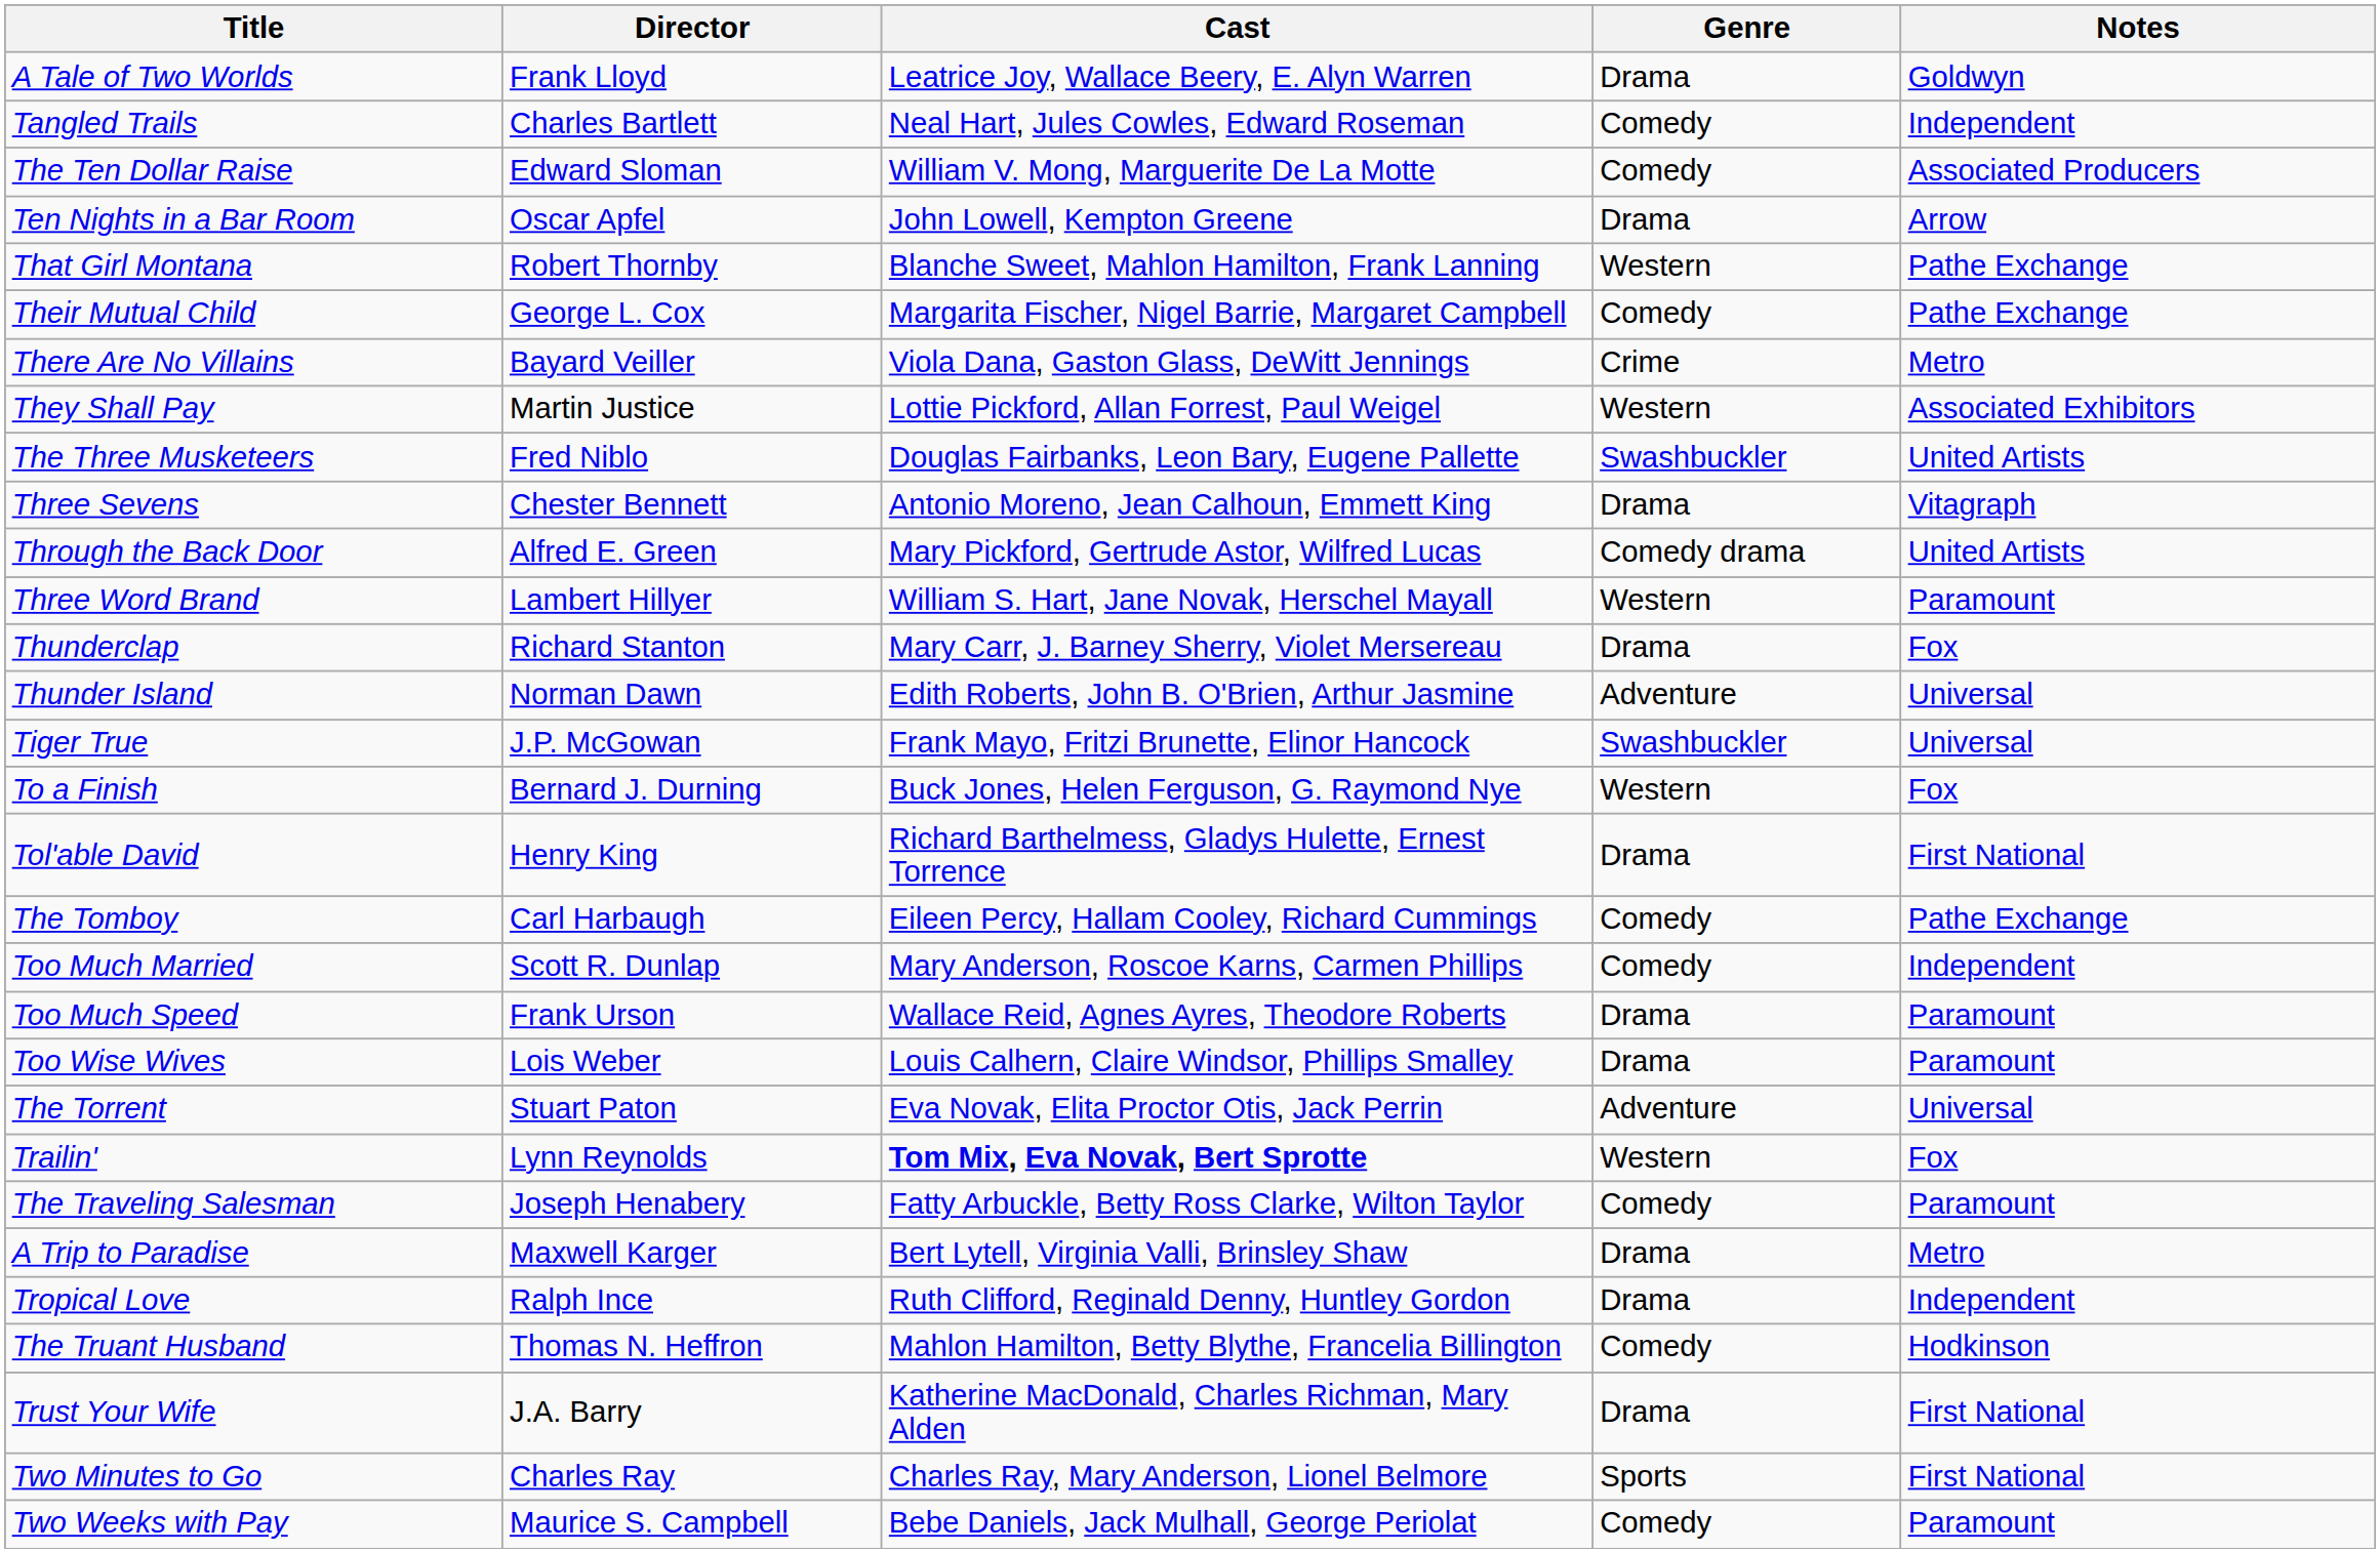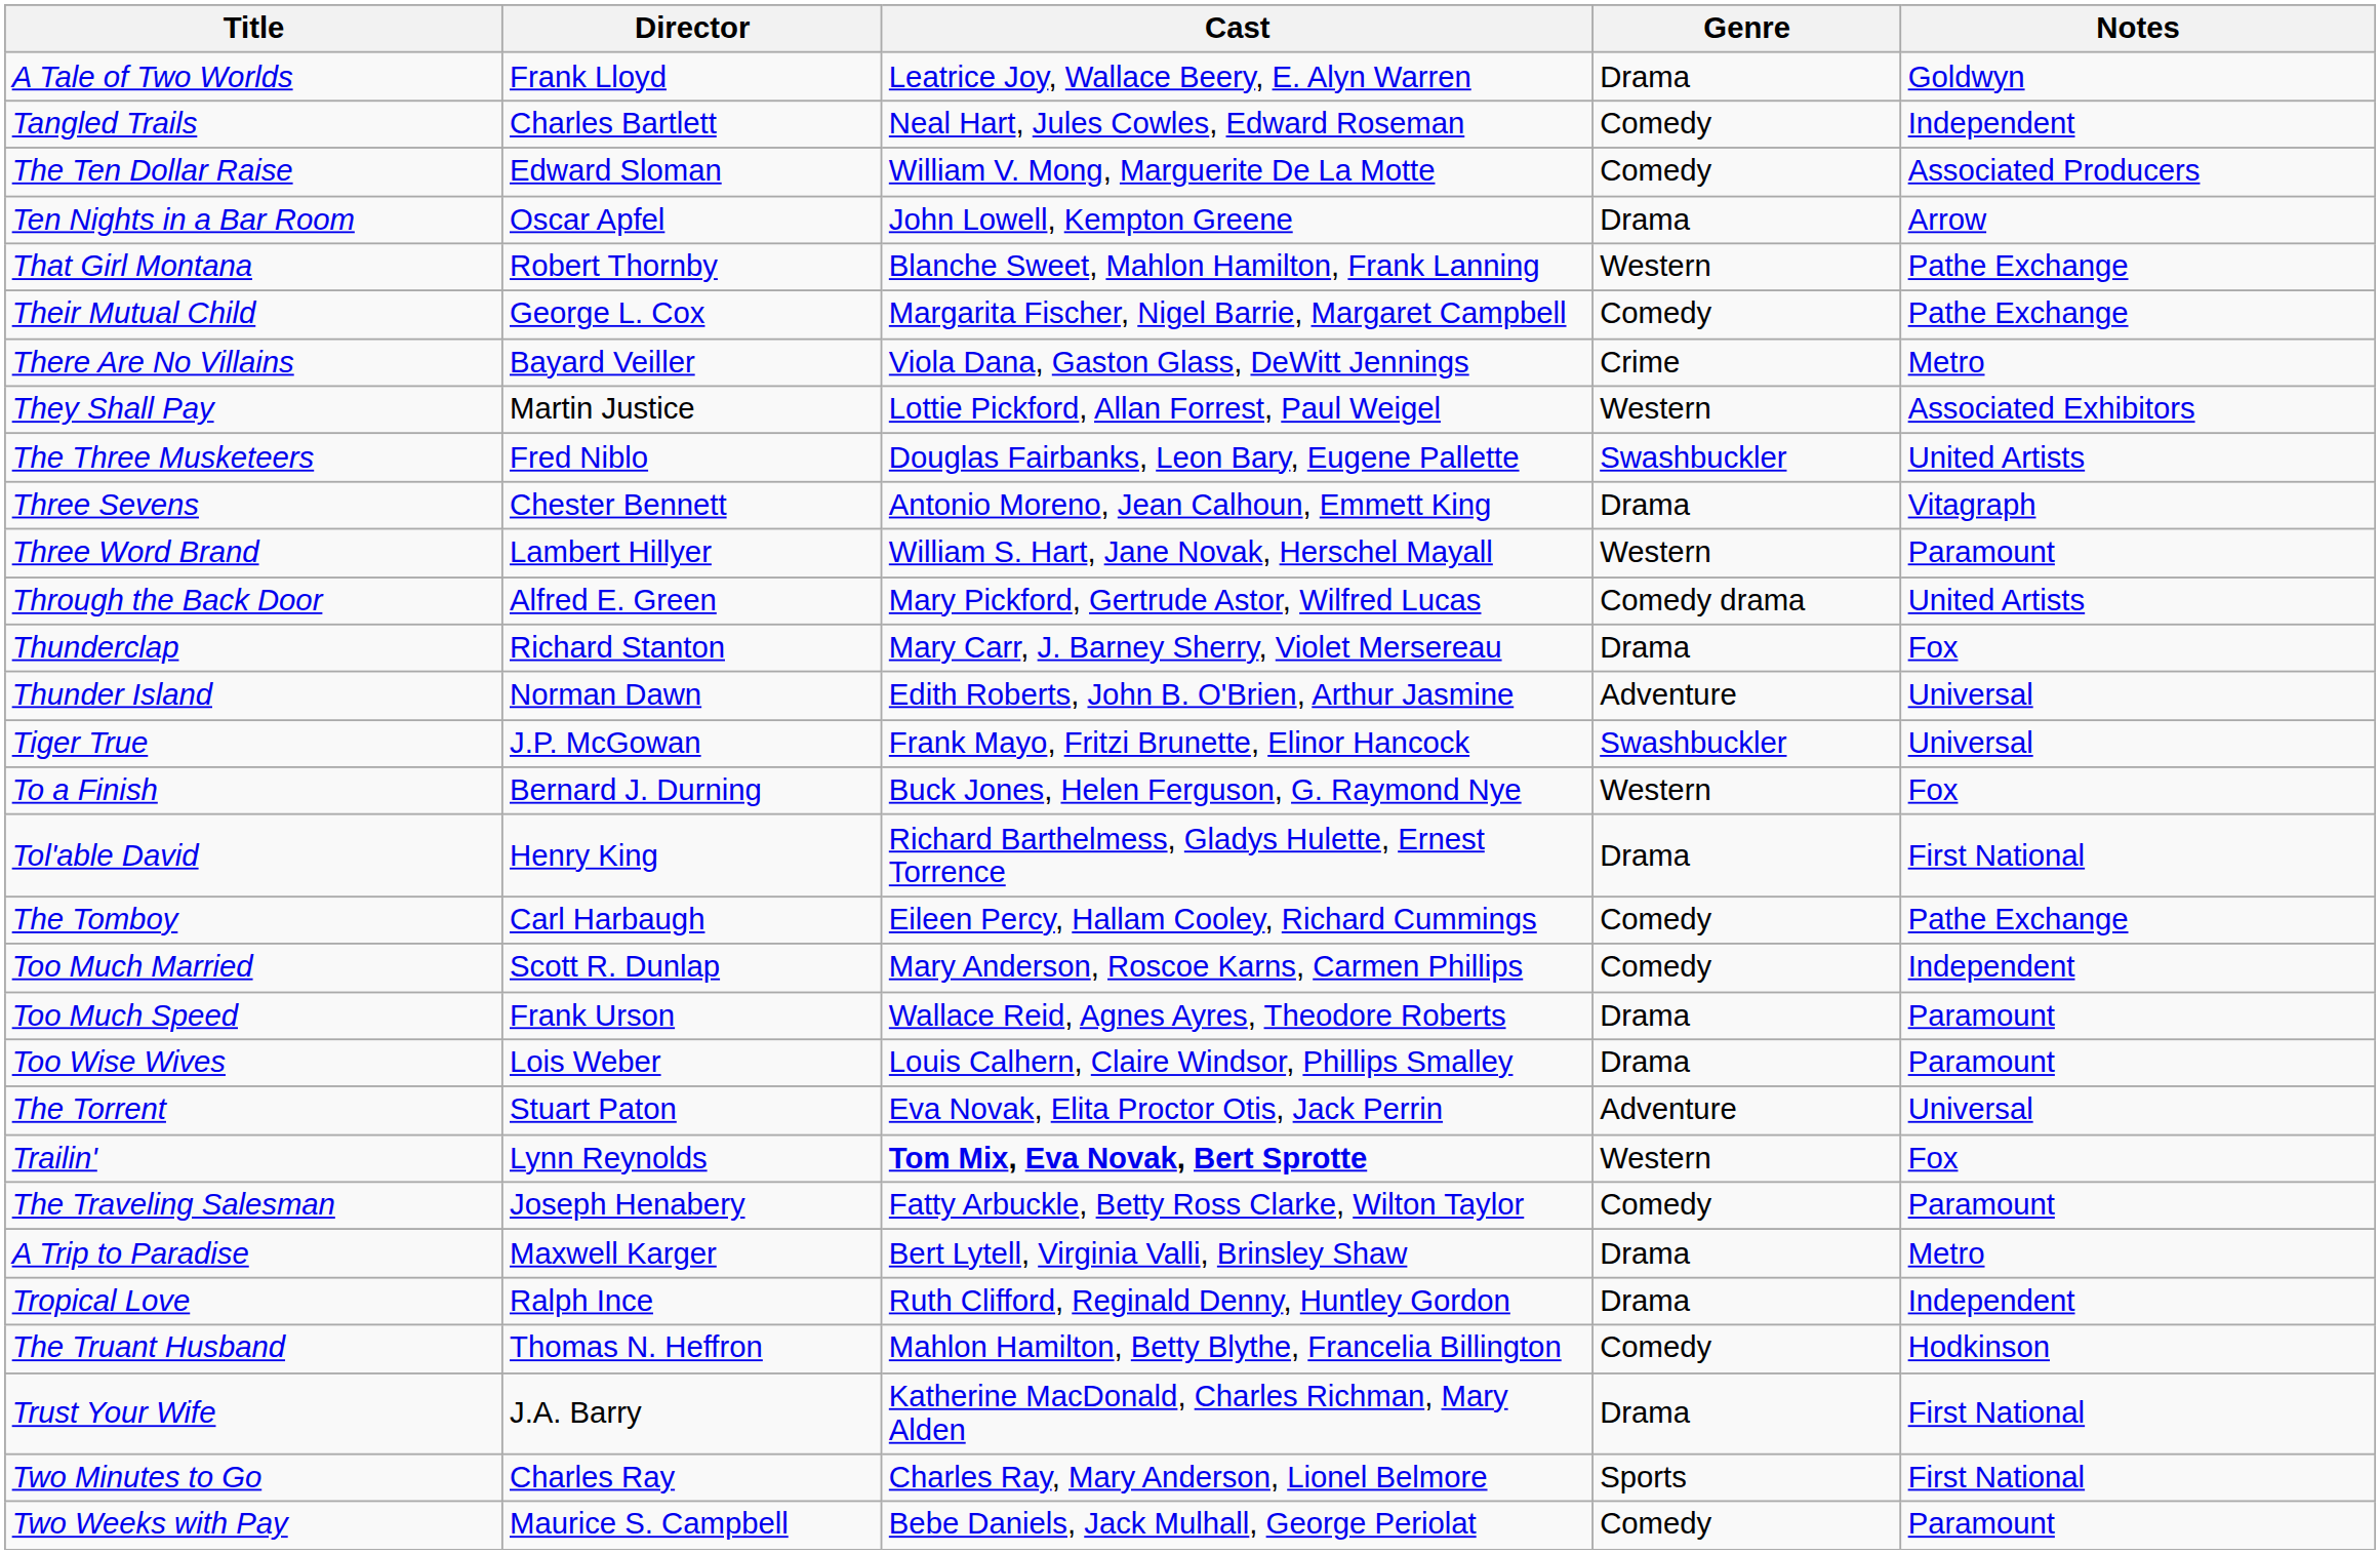 <table class="wikitable" style="width:100%;">
 <tr>
 <th style="width:21%;">Title</th>
 <th style="width:16%;">Director</th>
 <th style="width:30%;">Cast</th>
 <th style="width:13%;">Genre</th>
 <th style="width:20%;">Notes</th>
 </tr>
 <tr>
 <td><em><a href='#'>A Tale of Two Worlds</a></em></td>
 <td><a href='#'>Frank Lloyd</a></td>
 <td><a href='#'>Leatrice Joy</a>, <a href='#'>Wallace Beery</a>, <a href='#'>E. Alyn Warren</a></td>
 <td>Drama</td>
 <td><a href='#'>Goldwyn</a></td>
 </tr>
 <tr>
 <td><em><a href='#'>Tangled Trails</a></em></td>
 <td><a href='#'>Charles Bartlett</a></td>
 <td><a href='#'>Neal Hart</a>, <a href='#'>Jules Cowles</a>, <a href='#'>Edward Roseman</a></td>
 <td>Comedy</td>
 <td><a href='#'>Independent</a></td>
 </tr>
 <tr>
 <td><em><a href='#'>The Ten Dollar Raise</a></em></td>
 <td><a href='#'>Edward Sloman</a></td>
 <td><a href='#'>William V. Mong</a>, <a href='#'>Marguerite De La Motte</a></td>
 <td>Comedy</td>
 <td><a href='#'>Associated Producers</a></td>
 </tr>
 <tr>
 <td><em><a href='#'>Ten Nights in a Bar Room</a></em></td>
 <td><a href='#'>Oscar Apfel</a></td>
 <td><a href='#'>John Lowell</a>, <a href='#'>Kempton Greene</a></td>
 <td>Drama</td>
 <td><a href='#'>Arrow</a></td>
 </tr>
 <tr>
 <td><em><a href='#'>That Girl Montana</a></em></td>
 <td><a href='#'>Robert Thornby</a></td>
 <td><a href='#'>Blanche Sweet</a>, <a href='#'>Mahlon Hamilton</a>, <a href='#'>Frank Lanning</a></td>
 <td>Western</td>
 <td><a href='#'>Pathe Exchange</a></td>
 </tr>
 <tr>
 <td><em><a href='#'>Their Mutual Child</a></em></td>
 <td><a href='#'>George L. Cox</a></td>
 <td><a href='#'>Margarita Fischer</a>, <a href='#'>Nigel Barrie</a>, <a href='#'>Margaret Campbell</a></td>
 <td>Comedy</td>
 <td><a href='#'>Pathe Exchange</a></td>
 </tr>
 <tr>
 <td><em><a href='#'>There Are No Villains</a></em></td>
 <td><a href='#'>Bayard Veiller</a></td>
 <td><a href='#'>Viola Dana</a>, <a href='#'>Gaston Glass</a>, <a href='#'>DeWitt Jennings</a></td>
 <td>Crime</td>
 <td><a href='#'>Metro</a></td>
 </tr>
 <tr>
 <td><em><a href='#'>They Shall Pay</a></em></td>
 <td>Martin Justice</td>
 <td><a href='#'>Lottie Pickford</a>, <a href='#'>Allan Forrest</a>, <a href='#'>Paul Weigel</a></td>
 <td>Western</td>
 <td><a href='#'>Associated Exhibitors</a></td>
 </tr>
 <tr>
 <td><em><a href='#'>The Three Musketeers</a></em></td>
 <td><a href='#'>Fred Niblo</a></td>
 <td><a href='#'>Douglas Fairbanks</a>, <a href='#'>Leon Bary</a>, <a href='#'>Eugene Pallette</a></td>
 <td><a href='#'>Swashbuckler</a></td>
 <td><a href='#'>United Artists</a></td>
 </tr>
 <tr>
 <td><em><a href='#'>Three Sevens</a></em></td>
 <td><a href='#'>Chester Bennett</a></td>
 <td><a href='#'>Antonio Moreno</a>, <a href='#'>Jean Calhoun</a>, <a href='#'>Emmett King</a></td>
 <td>Drama</td>
 <td><a href='#'>Vitagraph</a></td>
 </tr>
 <tr>
+<td><em><a href='#'>Three Word Brand</a></em></td>
+<td><a href='#'>Lambert Hillyer</a></td>
+<td><a href='#'>William S. Hart</a>, <a href='#'>Jane Novak</a>, <a href='#'>Herschel Mayall</a></td>
+<td>Western</td>
+<td><a href='#'>Paramount</a></td>
+</tr>
+<tr>
 <td><em><a href='#'>Through the Back Door</a></em></td>
 <td><a href='#'>Alfred E. Green</a></td>
 <td><a href='#'>Mary Pickford</a>, <a href='#'>Gertrude Astor</a>, <a href='#'>Wilfred Lucas</a></td>
 <td>Comedy drama</td>
 <td><a href='#'>United Artists</a></td>
-</tr>
-<tr>
-<td><em><a href='#'>Three Word Brand</a></em></td>
-<td><a href='#'>Lambert Hillyer</a></td>
-<td><a href='#'>William S. Hart</a>, <a href='#'>Jane Novak</a>, <a href='#'>Herschel Mayall</a></td>
-<td>Western</td>
-<td><a href='#'>Paramount</a></td>
 </tr>
 <tr>
 <td><em><a href='#'>Thunderclap</a></em></td>
 <td><a href='#'>Richard Stanton</a></td>
 <td><a href='#'>Mary Carr</a>, <a href='#'>J. Barney Sherry</a>, <a href='#'>Violet Mersereau</a></td>
 <td>Drama</td>
 <td><a href='#'>Fox</a></td>
 </tr>
 <tr>
 <td><em><a href='#'>Thunder Island</a></em></td>
 <td><a href='#'>Norman Dawn</a></td>
 <td><a href='#'>Edith Roberts</a>, <a href='#'>John B. O'Brien</a>, <a href='#'>Arthur Jasmine</a></td>
 <td>Adventure</td>
 <td><a href='#'>Universal</a></td>
 </tr>
 <tr>
 <td><em><a href='#'>Tiger True</a></em></td>
 <td><a href='#'>J.P. McGowan</a></td>
 <td><a href='#'>Frank Mayo</a>, <a href='#'>Fritzi Brunette</a>, <a href='#'>Elinor Hancock</a></td>
 <td><a href='#'>Swashbuckler</a></td>
 <td><a href='#'>Universal</a></td>
 </tr>
 <tr>
 <td><em><a href='#'>To a Finish</a></em></td>
 <td><a href='#'>Bernard J. Durning</a></td>
 <td><a href='#'>Buck Jones</a>, <a href='#'>Helen Ferguson</a>, <a href='#'>G. Raymond Nye</a></td>
 <td>Western</td>
 <td><a href='#'>Fox</a></td>
 </tr>
 <tr>
 <td><em><a href='#'>Tol'able David</a></em></td>
 <td><a href='#'>Henry King</a></td>
 <td><a href='#'>Richard Barthelmess</a>, <a href='#'>Gladys Hulette</a>, <a href='#'>Ernest Torrence</a></td>
 <td>Drama</td>
 <td><a href='#'>First National</a></td>
 </tr>
 <tr>
 <td><em><a href='#'>The Tomboy</a></em></td>
 <td><a href='#'>Carl Harbaugh</a></td>
 <td><a href='#'>Eileen Percy</a>, <a href='#'>Hallam Cooley</a>, <a href='#'>Richard Cummings</a></td>
 <td>Comedy</td>
 <td><a href='#'>Pathe Exchange</a></td>
 </tr>
 <tr>
 <td><em><a href='#'>Too Much Married</a></em></td>
 <td><a href='#'>Scott R. Dunlap</a></td>
 <td><a href='#'>Mary Anderson</a>, <a href='#'>Roscoe Karns</a>, <a href='#'>Carmen Phillips</a></td>
 <td>Comedy</td>
 <td><a href='#'>Independent</a></td>
 </tr>
 <tr>
 <td><em><a href='#'>Too Much Speed</a></em></td>
 <td><a href='#'>Frank Urson</a></td>
 <td><a href='#'>Wallace Reid</a>, <a href='#'>Agnes Ayres</a>, <a href='#'>Theodore Roberts</a></td>
 <td>Drama</td>
 <td><a href='#'>Paramount</a></td>
 </tr>
 <tr>
 <td><em><a href='#'>Too Wise Wives</a></em></td>
 <td><a href='#'>Lois Weber</a></td>
 <td><a href='#'>Louis Calhern</a>, <a href='#'>Claire Windsor</a>, <a href='#'>Phillips Smalley</a></td>
 <td>Drama</td>
 <td><a href='#'>Paramount</a></td>
 </tr>
 <tr>
 <td><em><a href='#'>The Torrent</a></em></td>
 <td><a href='#'>Stuart Paton</a></td>
 <td><a href='#'>Eva Novak</a>, <a href='#'>Elita Proctor Otis</a>, <a href='#'>Jack Perrin</a></td>
 <td>Adventure</td>
 <td><a href='#'>Universal</a></td>
 </tr>
 <tr>
 <td><em><a href='#'>Trailin'</a></em></td>
 <td><a href='#'>Lynn Reynolds</a></td>
 <td><strong><a href='#'>Tom Mix</a>, <a href='#'>Eva Novak</a>, <a href='#'>Bert Sprotte</a></strong></td>
 <td>Western</td>
 <td><a href='#'>Fox</a></td>
 </tr>
 <tr>
 <td><em><a href='#'>The Traveling Salesman</a></em></td>
 <td><a href='#'>Joseph Henabery</a></td>
 <td><a href='#'>Fatty Arbuckle</a>, <a href='#'>Betty Ross Clarke</a>, <a href='#'>Wilton Taylor</a></td>
 <td>Comedy</td>
 <td><a href='#'>Paramount</a></td>
 </tr>
 <tr>
 <td><em><a href='#'>A Trip to Paradise</a></em></td>
 <td><a href='#'>Maxwell Karger</a></td>
 <td><a href='#'>Bert Lytell</a>, <a href='#'>Virginia Valli</a>, <a href='#'>Brinsley Shaw</a></td>
 <td>Drama</td>
 <td><a href='#'>Metro</a></td>
 </tr>
 <tr>
 <td><em><a href='#'>Tropical Love</a></em></td>
 <td><a href='#'>Ralph Ince</a></td>
 <td><a href='#'>Ruth Clifford</a>, <a href='#'>Reginald Denny</a>, <a href='#'>Huntley Gordon</a></td>
 <td>Drama</td>
 <td><a href='#'>Independent</a></td>
 </tr>
 <tr>
 <td><em><a href='#'>The Truant Husband</a></em></td>
 <td><a href='#'>Thomas N. Heffron</a></td>
 <td><a href='#'>Mahlon Hamilton</a>, <a href='#'>Betty Blythe</a>, <a href='#'>Francelia Billington</a></td>
 <td>Comedy</td>
 <td><a href='#'>Hodkinson</a></td>
 </tr>
 <tr>
 <td><em><a href='#'>Trust Your Wife</a></em></td>
 <td>J.A. Barry</td>
 <td><a href='#'>Katherine MacDonald</a>, <a href='#'>Charles Richman</a>, <a href='#'>Mary Alden</a></td>
 <td>Drama</td>
 <td><a href='#'>First National</a></td>
 </tr>
 <tr>
 <td><em><a href='#'>Two Minutes to Go</a></em></td>
 <td><a href='#'>Charles Ray</a></td>
 <td><a href='#'>Charles Ray</a>, <a href='#'>Mary Anderson</a>, <a href='#'>Lionel Belmore</a></td>
 <td>Sports</td>
 <td><a href='#'>First National</a></td>
 </tr>
 <tr>
 <td><em><a href='#'>Two Weeks with Pay</a></em></td>
 <td><a href='#'>Maurice S. Campbell</a></td>
 <td><a href='#'>Bebe Daniels</a>, <a href='#'>Jack Mulhall</a>, <a href='#'>George Periolat</a></td>
 <td>Comedy</td>
 <td><a href='#'>Paramount</a></td>
 </tr>
 <tr>
 </tr>
 </table>
